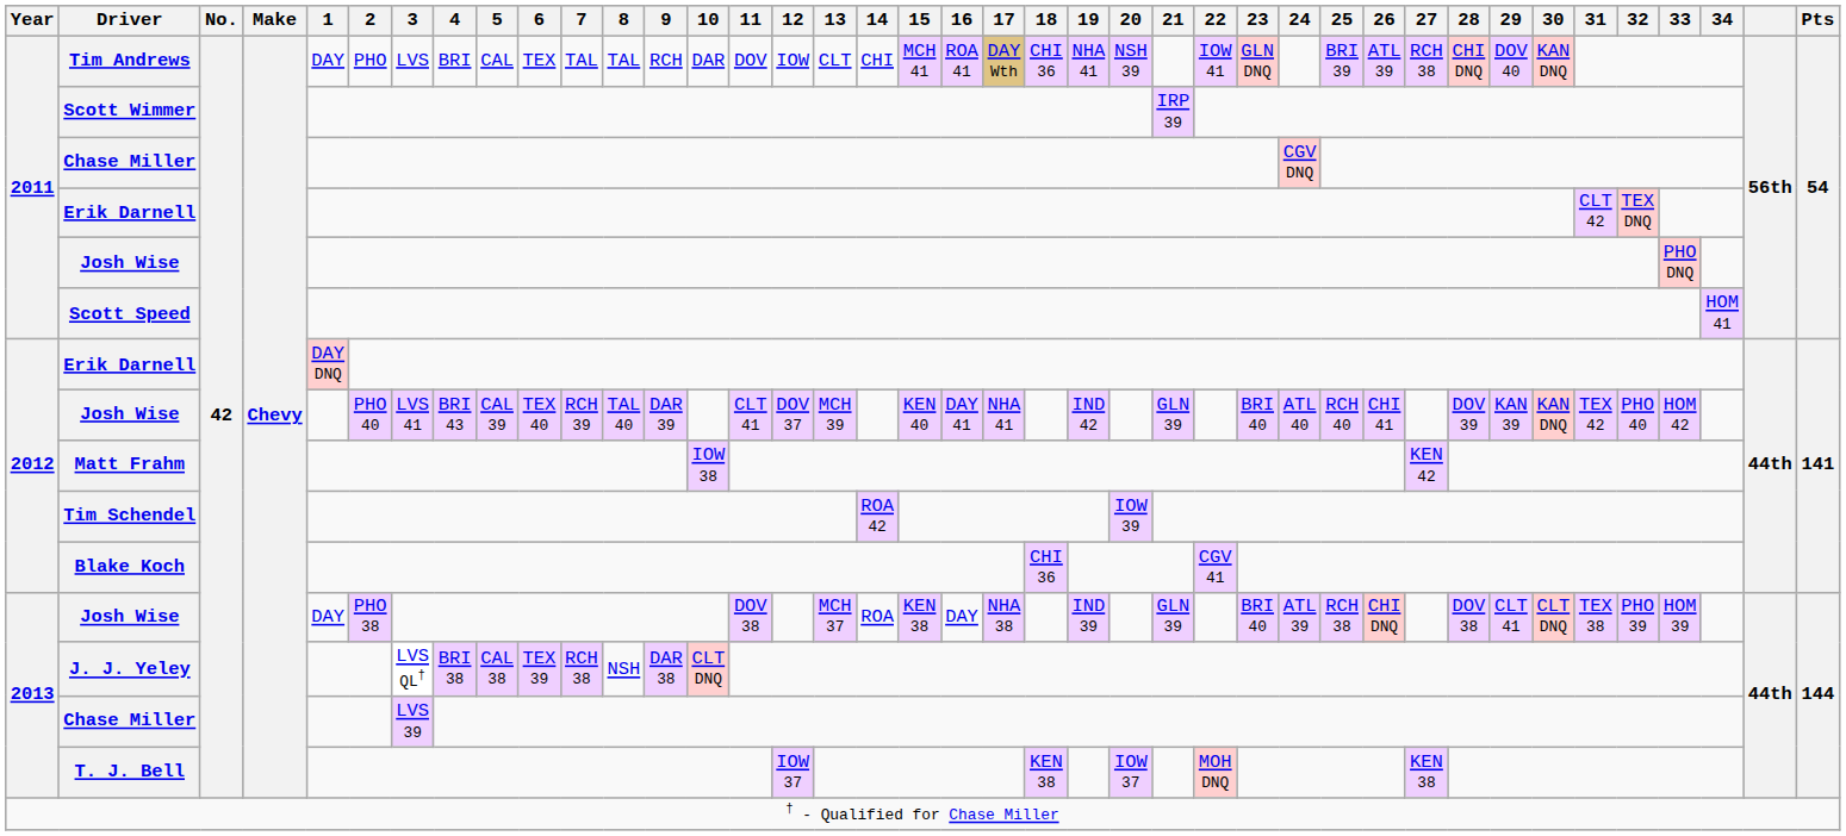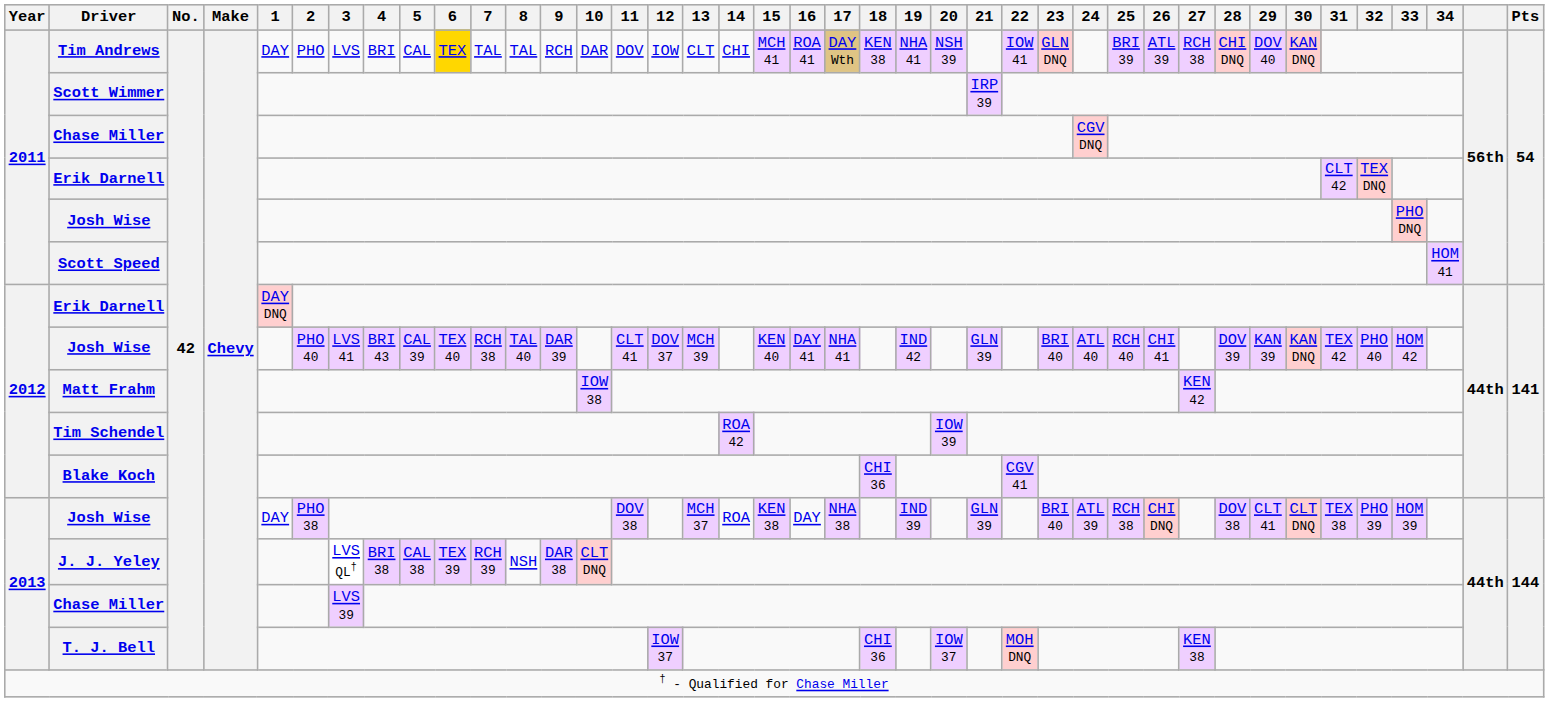 <table class="wikitable" style="text-align:center; font-size:75%">
 <tr>
 <th>Year</th>
 <th>Driver</th>
 <th>No.</th>
 <th>Make</th>
 <th>1</th>
 <th>2</th>
 <th>3</th>
 <th>4</th>
 <th>5</th>
 <th>6</th>
 <th>7</th>
 <th>8</th>
 <th>9</th>
 <th>10</th>
 <th>11</th>
 <th>12</th>
 <th>13</th>
 <th>14</th>
 <th>15</th>
 <th>16</th>
 <th>17</th>
 <th>18</th>
 <th>19</th>
 <th>20</th>
 <th>21</th>
 <th>22</th>
 <th>23</th>
 <th>24</th>
 <th>25</th>
 <th>26</th>
 <th>27</th>
 <th>28</th>
 <th>29</th>
 <th>30</th>
 <th>31</th>
 <th>32</th>
 <th>33</th>
 <th>34</th>
 <th></th>
 <th>Pts</th>
 </tr>
 <tr>
 <th rowspan=6><a href='#'>2011</a></th>
 <th><a href='#'>Tim Andrews</a></th>
 <th rowspan=15>42</th>
 <th rowspan=15><a href='#'>Chevy</a></th>
 <td><a href='#'>DAY</a></td>
 <td><a href='#'>PHO</a></td>
 <td><a href='#'>LVS</a></td>
 <td><a href='#'>BRI</a></td>
 <td><a href='#'>CAL</a></td>
-<td><a href='#'>TEX</a></td>
+<td style="background: gold;"><a href='#'>TEX</a></td>
 <td><a href='#'>TAL</a></td>
 <td><a href='#'>TAL</a></td>
 <td><a href='#'>RCH</a></td>
 <td><a href='#'>DAR</a></td>
 <td><a href='#'>DOV</a></td>
 <td><a href='#'>IOW</a></td>
 <td><a href='#'>CLT</a></td>
 <td><a href='#'>CHI</a></td>
 <td style="background:#EFCFFF;"><a href='#'>MCH</a><br><small>41</small></td>
 <td style="background:#EFCFFF;"><a href='#'>ROA</a><br><small>41</small></td>
 <td style="background:#DFC484;"><a href='#'>DAY</a><br><small>Wth</small></td>
-<td style="background:#EFCFFF;"><a href='#'>CHI</a><br><small>36</small></td>
+<td style="background:#EFCFFF;"><a href='#'>KEN</a><br><small>38</small></td>
 <td style="background:#EFCFFF;"><a href='#'>NHA</a><br><small>41</small></td>
 <td style="background:#EFCFFF;"><a href='#'>NSH</a><br><small>39</small></td>
 <td></td>
 <td style="background:#EFCFFF;"><a href='#'>IOW</a><br><small>41</small></td>
 <td style="background:#FFCFCF;"><a href='#'>GLN</a><br><small>DNQ</small></td>
 <td></td>
 <td style="background:#EFCFFF;"><a href='#'>BRI</a><br><small>39</small></td>
 <td style="background:#EFCFFF;"><a href='#'>ATL</a><br><small>39</small></td>
 <td style="background:#EFCFFF;"><a href='#'>RCH</a><br><small>38</small></td>
 <td style="background:#FFCFCF;"><a href='#'>CHI</a><br><small>DNQ</small></td>
 <td style="background:#EFCFFF;"><a href='#'>DOV</a><br><small>40</small></td>
 <td style="background:#FFCFCF;"><a href='#'>KAN</a><br><small>DNQ</small></td>
 <td colspan=4></td>
 <th rowspan=6>56th</th>
 <th rowspan=6>54</th>
 </tr>
 <tr>
 <th><a href='#'>Scott Wimmer</a></th>
 <td colspan=20></td>
 <td style="background:#EFCFFF;"><a href='#'>IRP</a><br><small>39</small></td>
 <td colspan=13></td>
 </tr>
 <tr>
 <th><a href='#'>Chase Miller</a></th>
 <td colspan=23></td>
 <td style="background:#FFCFCF;"><a href='#'>CGV</a><br><small>DNQ</small></td>
 <td colspan=10></td>
 </tr>
 <tr>
 <th><a href='#'>Erik Darnell</a></th>
 <td colspan=30></td>
 <td style="background:#EFCFFF;"><a href='#'>CLT</a><br><small>42</small></td>
 <td style="background:#FFCFCF;"><a href='#'>TEX</a><br><small>DNQ</small></td>
 <td colspan=2></td>
 </tr>
 <tr>
 <th><a href='#'>Josh Wise</a></th>
 <td colspan=32></td>
 <td style="background:#FFCFCF;"><a href='#'>PHO</a><br><small>DNQ</small></td>
 <td></td>
 </tr>
 <tr>
 <th><a href='#'>Scott Speed</a></th>
 <td colspan=33></td>
 <td style="background:#EFCFFF;"><a href='#'>HOM</a><br><small>41</small></td>
 </tr>
 <tr>
 <th rowspan=5><a href='#'>2012</a></th>
 <th><a href='#'>Erik Darnell</a></th>
 <td style="background:#FFCFCF;"><a href='#'>DAY</a><br><small>DNQ</small></td>
 <td colspan=33></td>
 <th rowspan=5>44th</th>
 <th rowspan=5>141</th>
 </tr>
 <tr>
 <th><a href='#'>Josh Wise</a></th>
 <td></td>
 <td style="background:#EFCFFF;"><a href='#'>PHO</a><br><small>40</small></td>
 <td style="background:#EFCFFF;"><a href='#'>LVS</a><br><small>41</small></td>
 <td style="background:#EFCFFF;"><a href='#'>BRI</a><br><small>43</small></td>
 <td style="background:#EFCFFF;"><a href='#'>CAL</a><br><small>39</small></td>
 <td style="background:#EFCFFF;"><a href='#'>TEX</a><br><small>40</small></td>
-<td style="background:#EFCFFF;"><a href='#'>RCH</a><br><small>39</small></td>
+<td style="background:#EFCFFF;"><a href='#'>RCH</a><br><small>38</small></td>
 <td style="background:#EFCFFF;"><a href='#'>TAL</a><br><small>40</small></td>
 <td style="background:#EFCFFF;"><a href='#'>DAR</a><br><small>39</small></td>
 <td></td>
 <td style="background:#EFCFFF;"><a href='#'>CLT</a><br><small>41</small></td>
 <td style="background:#EFCFFF;"><a href='#'>DOV</a><br><small>37</small></td>
 <td style="background:#EFCFFF;"><a href='#'>MCH</a><br><small>39</small></td>
 <td></td>
 <td style="background:#EFCFFF;"><a href='#'>KEN</a><br><small>40</small></td>
 <td style="background:#EFCFFF;"><a href='#'>DAY</a><br><small>41</small></td>
 <td style="background:#EFCFFF;"><a href='#'>NHA</a><br><small>41</small></td>
 <td></td>
 <td style="background:#EFCFFF;"><a href='#'>IND</a><br><small>42</small></td>
 <td></td>
 <td style="background:#EFCFFF;"><a href='#'>GLN</a><br><small>39</small></td>
 <td></td>
 <td style="background:#EFCFFF;"><a href='#'>BRI</a><br><small>40</small></td>
 <td style="background:#EFCFFF;"><a href='#'>ATL</a><br><small>40</small></td>
 <td style="background:#EFCFFF;"><a href='#'>RCH</a><br><small>40</small></td>
 <td style="background:#EFCFFF;"><a href='#'>CHI</a><br><small>41</small></td>
 <td></td>
 <td style="background:#EFCFFF;"><a href='#'>DOV</a><br><small>39</small></td>
 <td style="background:#EFCFFF;"><a href='#'>KAN</a><br><small>39</small></td>
 <td style="background:#FFCFCF;"><a href='#'>KAN</a><br><small>DNQ</small></td>
 <td style="background:#EFCFFF;"><a href='#'>TEX</a><br><small>42</small></td>
 <td style="background:#EFCFFF;"><a href='#'>PHO</a><br><small>40</small></td>
 <td style="background:#EFCFFF;"><a href='#'>HOM</a><br><small>42</small></td>
 <td></td>
 </tr>
 <tr>
 <th><a href='#'>Matt Frahm</a></th>
 <td colspan=9></td>
 <td style="background:#EFCFFF;"><a href='#'>IOW</a><br><small>38</small></td>
 <td colspan=16></td>
 <td style="background:#EFCFFF;"><a href='#'>KEN</a><br><small>42</small></td>
 <td colspan=7></td>
 </tr>
 <tr>
 <th><a href='#'>Tim Schendel</a></th>
 <td colspan=13></td>
 <td style="background:#EFCFFF;"><a href='#'>ROA</a><br><small>42</small></td>
 <td colspan=5></td>
 <td style="background:#EFCFFF;"><a href='#'>IOW</a><br><small>39</small></td>
 <td colspan=14></td>
 </tr>
 <tr>
 <th><a href='#'>Blake Koch</a></th>
 <td colspan=17></td>
 <td style="background:#EFCFFF;"><a href='#'>CHI</a><br><small>36</small></td>
 <td colspan=3></td>
 <td style="background:#EFCFFF;"><a href='#'>CGV</a><br><small>41</small></td>
 <td colspan=12></td>
 </tr>
 <tr>
 <th rowspan=4><a href='#'>2013</a></th>
 <th><a href='#'>Josh Wise</a></th>
 <td><a href='#'>DAY</a></td>
 <td style="background:#EFCFFF;"><a href='#'>PHO</a><br><small>38</small></td>
 <td colspan=8></td>
 <td style="background:#EFCFFF;"><a href='#'>DOV</a><br><small>38</small></td>
 <td></td>
 <td style="background:#EFCFFF;"><a href='#'>MCH</a><br><small>37</small></td>
 <td><a href='#'>ROA</a></td>
 <td style="background:#EFCFFF;"><a href='#'>KEN</a><br><small>38</small></td>
 <td><a href='#'>DAY</a></td>
 <td style="background:#EFCFFF;"><a href='#'>NHA</a><br><small>38</small></td>
 <td></td>
 <td style="background:#EFCFFF;"><a href='#'>IND</a><br><small>39</small></td>
 <td></td>
 <td style="background:#EFCFFF;"><a href='#'>GLN</a><br><small>39</small></td>
 <td></td>
 <td style="background:#EFCFFF;"><a href='#'>BRI</a><br><small>40</small></td>
 <td style="background:#EFCFFF;"><a href='#'>ATL</a><br><small>39</small></td>
 <td style="background:#EFCFFF;"><a href='#'>RCH</a><br><small>38</small></td>
 <td style="background:#FFCFCF;"><a href='#'>CHI</a><br><small>DNQ</small></td>
 <td></td>
 <td style="background:#EFCFFF;"><a href='#'>DOV</a><br><small>38</small></td>
 <td style="background:#EFCFFF;"><a href='#'>CLT</a><br><small>41</small></td>
 <td style="background:#FFCFCF;"><a href='#'>CLT</a><br><small>DNQ</small></td>
 <td style="background:#EFCFFF;"><a href='#'>TEX</a><br><small>38</small></td>
 <td style="background:#EFCFFF;"><a href='#'>PHO</a><br><small>39</small></td>
 <td style="background:#EFCFFF;"><a href='#'>HOM</a><br><small>39</small></td>
 <td></td>
 <th rowspan=4>44th</th>
 <th rowspan=4>144</th>
 </tr>
 <tr>
 <th><a href='#'>J. J. Yeley</a></th>
 <td colspan=2></td>
 <td style="background:#FFFFFF;"><a href='#'>LVS</a><br><small>QL<sup>†</sup></small></td>
 <td style="background:#EFCFFF;"><a href='#'>BRI</a><br><small>38</small></td>
 <td style="background:#EFCFFF;"><a href='#'>CAL</a><br><small>38</small></td>
 <td style="background:#EFCFFF;"><a href='#'>TEX</a><br><small>39</small></td>
-<td style="background:#EFCFFF;"><a href='#'>RCH</a><br><small>38</small></td>
+<td style="background:#EFCFFF;"><a href='#'>RCH</a><br><small>39</small></td>
 <td><a href='#'>NSH</a></td>
 <td style="background:#EFCFFF;"><a href='#'>DAR</a><br><small>38</small></td>
 <td style="background:#FFCFCF;"><a href='#'>CLT</a><br><small>DNQ</small></td>
 <td colspan=24></td>
 </tr>
 <tr>
 <th><a href='#'>Chase Miller</a></th>
 <td colspan=2></td>
 <td style="background:#EFCFFF;"><a href='#'>LVS</a><br><small>39</small></td>
 <td colspan=31></td>
 </tr>
 <tr>
 <th><a href='#'>T. J. Bell</a></th>
 <td colspan=11></td>
 <td style="background:#EFCFFF;"><a href='#'>IOW</a><br><small>37</small></td>
 <td colspan=5></td>
-<td style="background:#EFCFFF;"><a href='#'>KEN</a><br><small>38</small></td>
+<td style="background:#EFCFFF;"><a href='#'>CHI</a><br><small>36</small></td>
 <td></td>
 <td style="background:#EFCFFF;"><a href='#'>IOW</a><br><small>37</small></td>
 <td></td>
 <td style="background:#FFCFCF;"><a href='#'>MOH</a><br><small>DNQ</small></td>
 <td colspan=4></td>
 <td style="background:#EFCFFF;"><a href='#'>KEN</a><br><small>38</small></td>
 <td colspan=7></td>
 </tr>
 <tr>
 <td colspan=42><small><sup>†</sup> - Qualified for <a href='#'>Chase Miller</a></small></td>
 </tr>
 </table>
